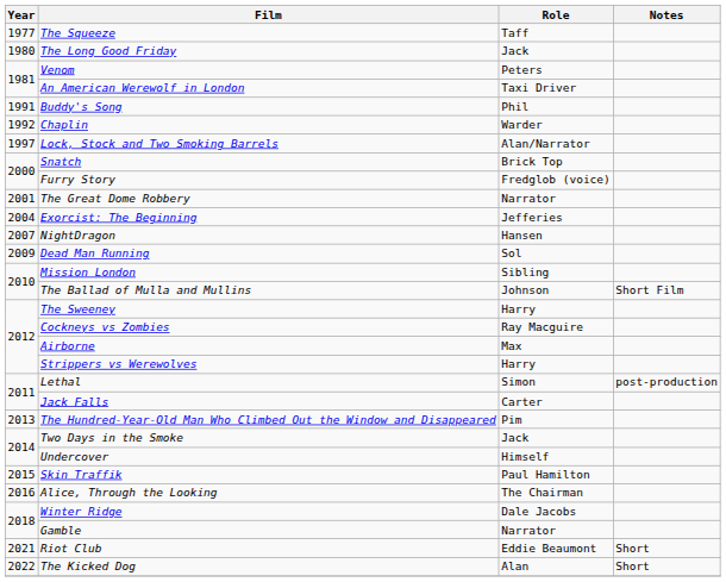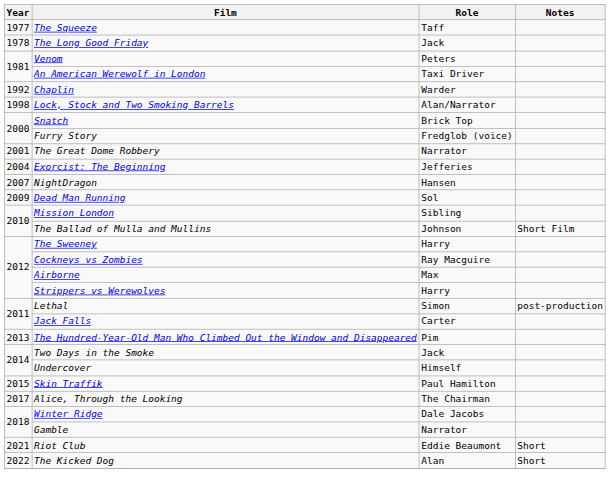 <table class="wikitable sortable">
 <tr>
 <th>Year</th>
 <th>Film</th>
 <th>Role</th>
 <th class="unsortable">Notes</th>
 </tr>
 <tr>
 <td>1977</td>
 <td><em><a href='#'>The Squeeze</a></em></td>
 <td>Taff</td>
 <td></td>
 </tr>
 <tr>
-<td>1980</td>
+<td>1978</td>
 <td><em><a href='#'>The Long Good Friday</a></em></td>
 <td>Jack</td>
 <td></td>
 </tr>
 <tr>
 <td rowspan="2">1981</td>
 <td><em><a href='#'>Venom</a></em></td>
 <td>Peters</td>
 <td></td>
 </tr>
 <tr>
 <td><em><a href='#'>An American Werewolf in London</a></em></td>
 <td>Taxi Driver</td>
 <td></td>
 </tr>
 <tr>
-<td>1991</td>
-<td><em><a href='#'>Buddy's Song</a></em></td>
-<td>Phil</td>
-<td></td>
-</tr>
-<tr>
 <td>1992</td>
 <td><em><a href='#'>Chaplin</a></em></td>
 <td>Warder</td>
 <td></td>
 </tr>
 <tr>
-<td>1997</td>
+<td>1998</td>
 <td><em><a href='#'>Lock, Stock and Two Smoking Barrels</a></em></td>
 <td>Alan/Narrator</td>
 <td></td>
 </tr>
 <tr>
 <td rowspan="2">2000</td>
 <td><em><a href='#'>Snatch</a></em></td>
 <td>Brick Top</td>
 <td></td>
 </tr>
 <tr>
 <td><em>Furry Story</em></td>
 <td>Fredglob (voice)</td>
 <td></td>
 </tr>
 <tr snathc, diamantes.>
 <td>2001</td>
 <td><em>The Great Dome Robbery</em></td>
 <td>Narrator</td>
 <td></td>
 </tr>
 <tr>
 <td>2004</td>
 <td><em><a href='#'>Exorcist: The Beginning</a></em></td>
 <td>Jefferies</td>
 <td></td>
 </tr>
 <tr>
 <td>2007</td>
 <td><em>NightDragon</em></td>
 <td>Hansen</td>
 <td></td>
 </tr>
 <tr>
 <td>2009</td>
 <td><em><a href='#'>Dead Man Running</a></em></td>
 <td>Sol</td>
 <td></td>
 </tr>
 <tr>
 <td rowspan="2">2010</td>
 <td><em><a href='#'>Mission London</a></em></td>
 <td>Sibling</td>
 <td></td>
 </tr>
 <tr>
 <td><em>The Ballad of Mulla and Mullins</em></td>
 <td>Johnson</td>
 <td>Short Film</td>
 </tr>
 <tr>
 <td rowspan="4">2012</td>
 <td><em><a href='#'>The Sweeney</a></em></td>
 <td>Harry</td>
 <td></td>
 </tr>
 <tr>
 <td><em><a href='#'>Cockneys vs Zombies</a></em></td>
 <td>Ray Macguire</td>
 <td></td>
 </tr>
 <tr>
 <td><em><a href='#'>Airborne</a></em></td>
 <td>Max</td>
 <td></td>
 </tr>
 <tr>
 <td><em><a href='#'>Strippers vs Werewolves</a></em></td>
 <td>Harry</td>
 <td></td>
 </tr>
 <tr>
 <td rowspan="2">2011</td>
 <td><em>Lethal</em></td>
 <td>Simon</td>
 <td>post-production</td>
 </tr>
 <tr>
 <td><em><a href='#'>Jack Falls</a></em></td>
 <td>Carter</td>
 <td></td>
 </tr>
 <tr>
 <td rowspan="1">2013</td>
 <td><em><a href='#'>The Hundred-Year-Old Man Who Climbed Out the Window and Disappeared</a></em></td>
 <td>Pim</td>
 <td></td>
 </tr>
 <tr>
 <td rowspan="2">2014</td>
 <td><em>Two Days in the Smoke</em></td>
 <td>Jack</td>
 <td></td>
 </tr>
 <tr>
 <td><em>Undercover</em></td>
 <td>Himself</td>
 <td></td>
 </tr>
 <tr>
 <td rowspan="1">2015</td>
 <td><em><a href='#'>Skin Traffik</a></em></td>
 <td>Paul Hamilton</td>
 <td></td>
 </tr>
 <tr>
-<td>2016</td>
+<td>2017</td>
 <td><em>Alice, Through the Looking </em></td>
 <td>The Chairman</td>
 <td></td>
 </tr>
 <tr>
 <td rowspan=2>2018</td>
 <td><em><a href='#'>Winter Ridge</a></em></td>
 <td>Dale Jacobs</td>
 <td></td>
 </tr>
 <tr>
 <td><em>Gamble</em></td>
 <td>Narrator</td>
 <td></td>
 </tr>
 <tr>
 <td>2021</td>
 <td><em>Riot Club</em></td>
 <td>Eddie Beaumont</td>
 <td>Short</td>
 </tr>
 <tr>
 <td>2022</td>
 <td><em>The Kicked Dog</em></td>
 <td>Alan</td>
 <td>Short</td>
 </tr>
 <tr>
 </tr>
 </table>
